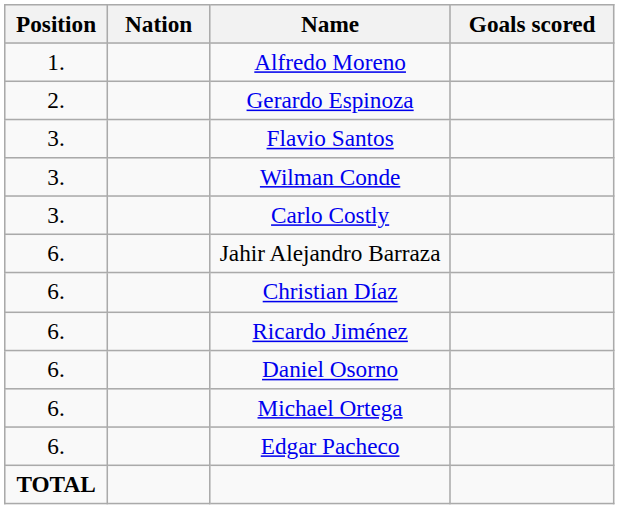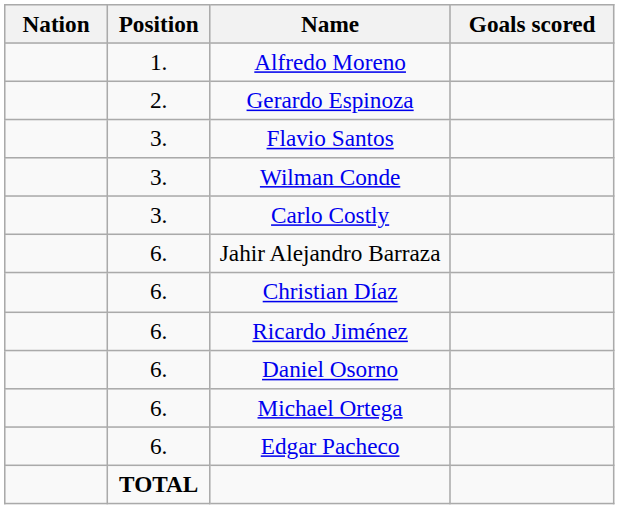 <table class="wikitable" style="font-size: 95%; text-align: center;">
 <tr>
+<th width=60>Nation</th>
 <th width=60>Position</th>
-<th width=60>Nation</th>
 <th width=150>Name</th>
 <th width=100>Goals scored</th>
 </tr>
 <tr>
+<td></td>
 <td>1.</td>
-<td></td>
 <td><a href='#'>Alfredo Moreno</a></td>
 <td></td>
 </tr>
 <tr>
+<td></td>
 <td>2.</td>
-<td></td>
 <td><a href='#'>Gerardo Espinoza</a></td>
 <td></td>
 </tr>
 <tr>
+<td></td>
 <td>3.</td>
-<td></td>
 <td><a href='#'>Flavio Santos</a></td>
 <td></td>
 </tr>
 <tr>
+<td></td>
 <td>3.</td>
-<td></td>
 <td><a href='#'>Wilman Conde</a></td>
 <td></td>
 </tr>
 <tr>
+<td></td>
 <td>3.</td>
-<td></td>
 <td><a href='#'>Carlo Costly</a></td>
 <td></td>
 </tr>
 <tr>
+<td></td>
 <td>6.</td>
-<td></td>
 <td>Jahir Alejandro Barraza</td>
 <td></td>
 </tr>
 <tr>
+<td></td>
 <td>6.</td>
-<td></td>
 <td><a href='#'>Christian Díaz</a></td>
 <td></td>
 </tr>
 <tr>
+<td></td>
 <td>6.</td>
-<td></td>
 <td><a href='#'>Ricardo Jiménez</a></td>
 <td></td>
 </tr>
 <tr>
+<td></td>
 <td>6.</td>
-<td></td>
 <td><a href='#'>Daniel Osorno</a></td>
 <td></td>
 </tr>
 <tr>
+<td></td>
 <td>6.</td>
-<td></td>
 <td><a href='#'>Michael Ortega</a></td>
 <td></td>
 </tr>
 <tr>
+<td></td>
 <td>6.</td>
-<td></td>
 <td><a href='#'>Edgar Pacheco</a></td>
 <td></td>
 </tr>
 <tr>
+<td></td>
 <td><strong>TOTAL</strong></td>
-<td></td>
 <td></td>
 <td></td>
 </tr>
 </table>
